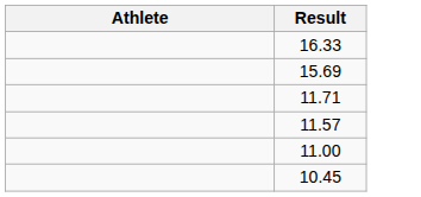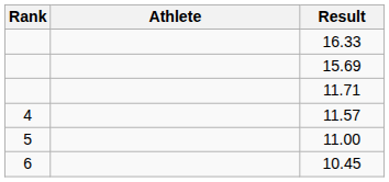 <table class=wikitable style="text-align:center">
 <tr>
+<th width=40>Rank</th>
 <th width=250>Athlete</th>
 <th width=80>Result</th>
 </tr>
 <tr>
+<td></td>
 <td align=left></td>
 <td>16.33</td>
 </tr>
 <tr>
+<td></td>
 <td align=left></td>
 <td>15.69</td>
 </tr>
 <tr>
+<td></td>
 <td align=left></td>
 <td>11.71</td>
 </tr>
 <tr>
+<td>4</td>
 <td align=left></td>
 <td>11.57</td>
 </tr>
 <tr>
+<td>5</td>
 <td align=left></td>
 <td>11.00</td>
 </tr>
 <tr>
+<td>6</td>
 <td align=left></td>
 <td>10.45</td>
 </tr>
 </table>
